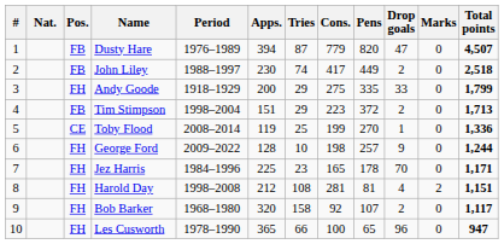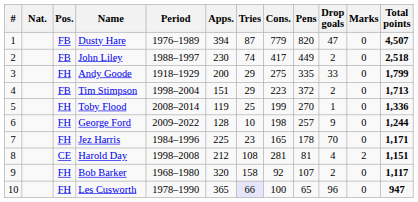 <table class="wikitable sortable" style="text-align:center">
 <tr>
 <th width=20>#</th>
 <th width=40>Nat.</th>
 <th>Pos.</th>
 <th width=100>Name</th>
 <th width=85>Period</th>
 <th>Apps.</th>
 <th>Tries</th>
 <th>Cons.</th>
 <th>Pens</th>
 <th>Drop <br> goals</th>
 <th>Marks</th>
 <th><strong>Total<br>points</strong></th>
 </tr>
 <tr>
 <td>1</td>
 <td></td>
 <td><a href='#'>FB</a></td>
 <td style="text-align:left;"><a href='#'>Dusty Hare</a></td>
 <td>1976–1989</td>
 <td>394</td>
 <td>87</td>
 <td>779</td>
 <td>820</td>
 <td>47</td>
 <td>0</td>
 <td><strong>4,507</strong></td>
 </tr>
 <tr>
 <td>2</td>
 <td></td>
 <td><a href='#'>FB</a></td>
 <td style="text-align:left;"><a href='#'>John Liley</a></td>
 <td>1988–1997</td>
 <td>230</td>
 <td>74</td>
 <td>417</td>
 <td>449</td>
 <td>2</td>
 <td>0</td>
 <td><strong>2,518</strong></td>
 </tr>
 <tr>
 <td>3</td>
 <td></td>
 <td><a href='#'>FH</a></td>
 <td style="text-align:left;"><a href='#'>Andy Goode</a></td>
 <td>1918–1929</td>
 <td>200</td>
 <td>29</td>
 <td>275</td>
 <td>335</td>
 <td>33</td>
 <td>0</td>
 <td><strong>1,799</strong></td>
 </tr>
 <tr>
 <td>4</td>
 <td></td>
 <td><a href='#'>FB</a></td>
 <td style="text-align:left;"><a href='#'>Tim Stimpson</a></td>
 <td>1998–2004</td>
 <td>151</td>
 <td>29</td>
 <td>223</td>
 <td>372</td>
 <td>2</td>
 <td>0</td>
 <td><strong>1,713</strong></td>
 </tr>
 <tr>
 <td>5</td>
 <td></td>
-<td><a href='#'>CE</a></td>
+<td><a href='#'>FH</a></td>
 <td style="text-align:left;"><a href='#'>Toby Flood</a></td>
 <td>2008–2014</td>
 <td>119</td>
 <td>25</td>
 <td>199</td>
 <td>270</td>
 <td>1</td>
 <td>0</td>
 <td><strong>1,336</strong></td>
 </tr>
 <tr>
 <td>6</td>
 <td></td>
 <td><a href='#'>FH</a></td>
 <td style="text-align:left;"><a href='#'>George Ford</a></td>
 <td>2009–2022</td>
 <td>128</td>
 <td>10</td>
 <td>198</td>
 <td>257</td>
 <td>9</td>
 <td>0</td>
 <td><strong>1,244</strong></td>
 </tr>
 <tr>
 <td>7</td>
 <td></td>
 <td><a href='#'>FH</a></td>
 <td style="text-align:left;"><a href='#'>Jez Harris</a></td>
 <td>1984–1996</td>
 <td>225</td>
 <td>23</td>
 <td>165</td>
 <td>178</td>
 <td>70</td>
 <td>0</td>
 <td><strong>1,171</strong></td>
 </tr>
 <tr>
 <td>8</td>
 <td></td>
-<td><a href='#'>FH</a></td>
+<td><a href='#'>CE</a></td>
 <td style="text-align:left;"><a href='#'>Harold Day</a></td>
 <td>1998–2008</td>
 <td>212</td>
 <td>108</td>
 <td>281</td>
 <td>81</td>
 <td>4</td>
 <td>2</td>
 <td><strong>1,151</strong></td>
 </tr>
 <tr>
 <td>9</td>
 <td></td>
 <td><a href='#'>FH</a></td>
 <td style="text-align:left;"><a href='#'>Bob Barker</a></td>
 <td>1968–1980</td>
 <td>320</td>
 <td>158</td>
 <td>92</td>
 <td>107</td>
 <td>2</td>
 <td>0</td>
 <td><strong>1,117</strong></td>
 </tr>
 <tr>
 <td>10</td>
 <td></td>
 <td><a href='#'>FH</a></td>
 <td style="text-align:left;"><a href='#'>Les Cusworth</a></td>
 <td>1978–1990</td>
 <td>365</td>
-<td>66</td>
+<td style="background: lavender;">66</td>
 <td>100</td>
 <td>65</td>
 <td>96</td>
 <td>0</td>
 <td><strong>947</strong></td>
 </tr>
 </table>
